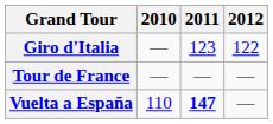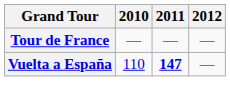 <table class="wikitable plainrowheaders">
 <tr>
 <th>Grand Tour</th>
 <th scope="col">2010</th>
 <th scope="col">2011</th>
 <th scope="col">2012</th>
-</tr>
-<tr style="text-align:center;">
-<th scope="row"> <a href='#'>Giro d'Italia</a></th>
-<td>—</td>
-<td style="text-align:center;"><a href='#'>123</a></td>
-<td style="text-align:center;"><a href='#'>122</a></td>
 </tr>
 <tr style="text-align:center;">
 <th scope="row"> <a href='#'>Tour de France</a></th>
 <td>—</td>
 <td>—</td>
 <td>—</td>
 </tr>
 <tr style="text-align:center;">
 <th scope="row"> <a href='#'>Vuelta a España</a></th>
 <td style="text-align:center;"><a href='#'>110</a></td>
 <td style="text-align:center;"><strong><a href='#'>147</a></strong></td>
 <td>—</td>
 </tr>
 </table>
